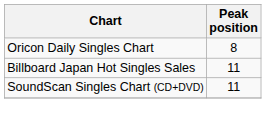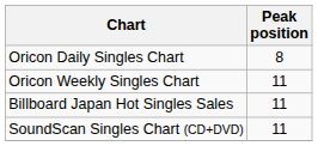 <table class="wikitable sortable">
 <tr>
 <th align="center">Chart</th>
 <th align="center">Peak<br> position</th>
 </tr>
 <tr>
 <td align="left">Oricon Daily Singles Chart</td>
 <td align="center">8</td>
+</tr>
+<tr>
+<td align="left">Oricon Weekly Singles Chart</td>
+<td align="center">11</td>
 </tr>
 <tr>
 <td align="left">Billboard Japan Hot Singles Sales</td>
 <td align="center">11</td>
 </tr>
 <tr>
 <td align="left">SoundScan Singles Chart <small>(CD+DVD)</small></td>
 <td align="center">11</td>
 </tr>
 <tr>
 </tr>
 </table>
